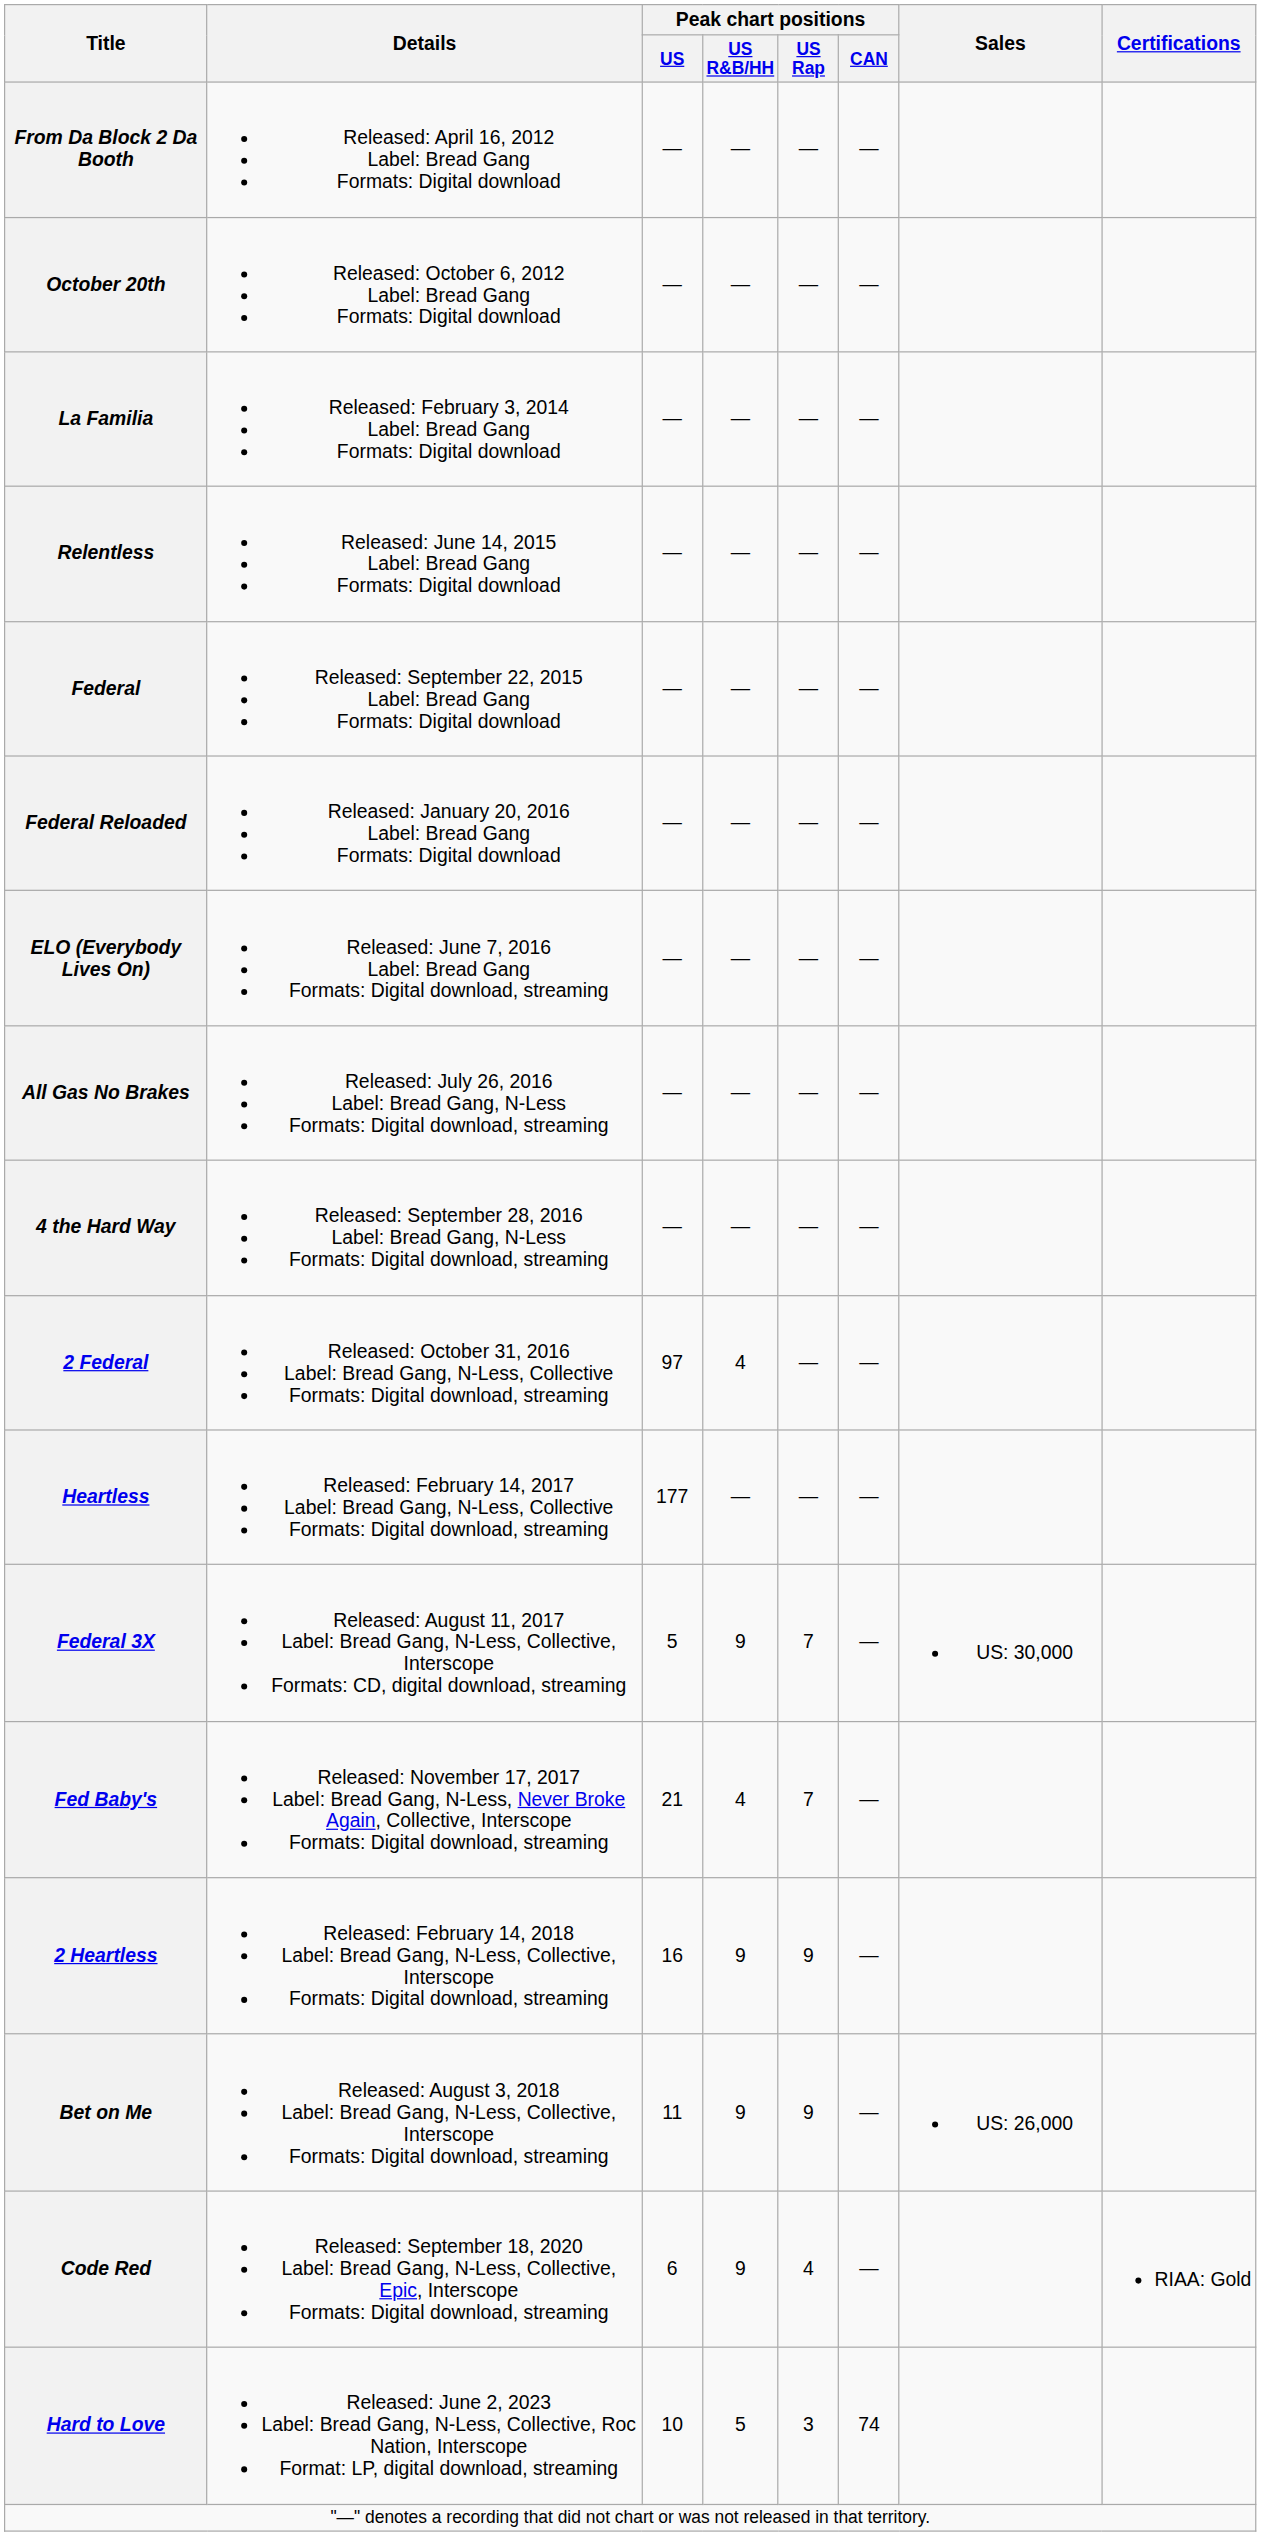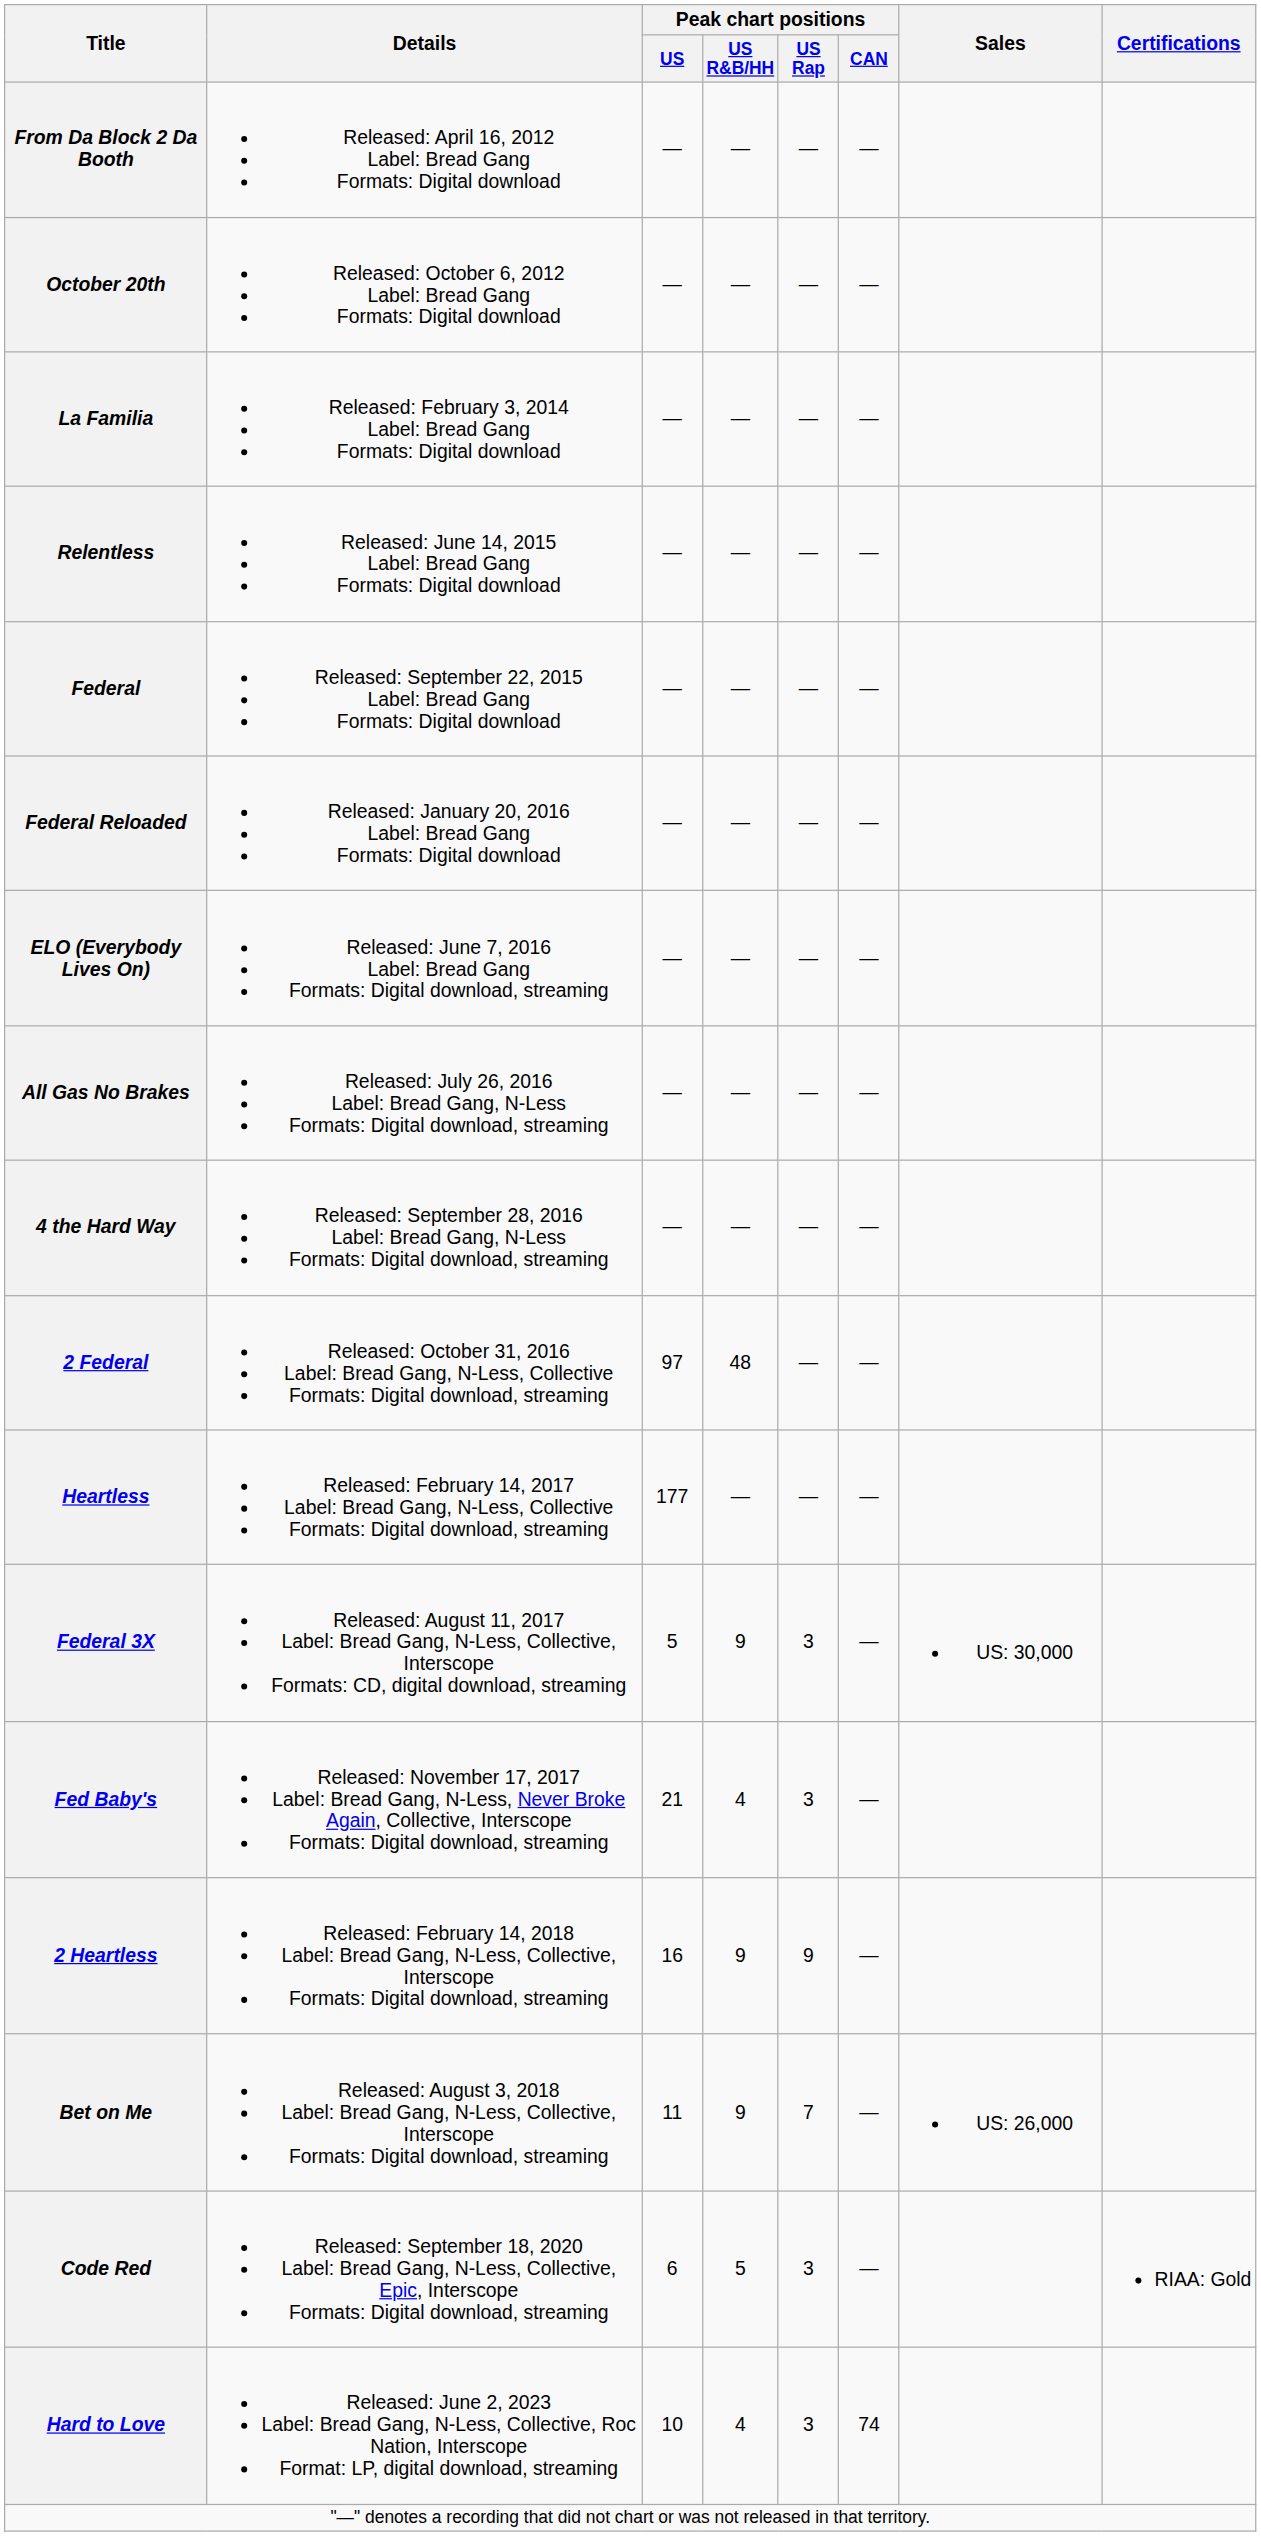 <table class="wikitable plainrowheaders" style="text-align:center;">
 <tr>
 <th scope="col" rowspan="2" style="width:10em;">Title</th>
 <th scope="col" rowspan="2" style="width:22em;">Details</th>
 <th scope="col" colspan="4">Peak chart positions</th>
 <th scope="col" rowspan="2" style="width:10em;">Sales</th>
 <th rowspan="2"><a href='#'>Certifications</a></th>
 </tr>
 <tr>
 <th scope="col" style="width:3em;font-size:90%;"><a href='#'>US</a><br></th>
 <th scope="col" style="width:3em;font-size:90%;"><a href='#'>US<br>R&B/HH</a><br></th>
 <th scope="col" style="width:3em;font-size:90%;"><a href='#'>US<br>Rap</a><br></th>
 <th scope="col" style="width:3em;font-size:90%;"><a href='#'>CAN</a><br></th>
 </tr>
 <tr>
 <th scope="row"><em>From Da Block 2 Da Booth</em></th>
 <td><br><ul><li>Released: April 16, 2012</li><li>Label: Bread Gang</li><li>Formats: Digital download</li></ul></td>
 <td>—</td>
 <td>—</td>
 <td>—</td>
 <td>—</td>
 <td></td>
 <td></td>
 </tr>
 <tr>
 <th scope="row"><em>October 20th</em></th>
 <td><br><ul><li>Released: October 6, 2012</li><li>Label: Bread Gang</li><li>Formats: Digital download</li></ul></td>
 <td>—</td>
 <td>—</td>
 <td>—</td>
 <td>—</td>
 <td></td>
 <td></td>
 </tr>
 <tr>
 <th scope="row"><em>La Familia</em><br></th>
 <td><br><ul><li>Released: February 3, 2014</li><li>Label: Bread Gang</li><li>Formats: Digital download</li></ul></td>
 <td>—</td>
 <td>—</td>
 <td>—</td>
 <td>—</td>
 <td></td>
 <td></td>
 </tr>
 <tr>
 <th scope="row"><em>Relentless</em></th>
 <td><br><ul><li>Released: June 14, 2015</li><li>Label: Bread Gang</li><li>Formats: Digital download</li></ul></td>
 <td>—</td>
 <td>—</td>
 <td>—</td>
 <td>—</td>
 <td></td>
 <td></td>
 </tr>
 <tr>
 <th scope="row"><em>Federal</em></th>
 <td><br><ul><li>Released: September 22, 2015</li><li>Label: Bread Gang</li><li>Formats: Digital download</li></ul></td>
 <td>—</td>
 <td>—</td>
 <td>—</td>
 <td>—</td>
 <td></td>
 <td></td>
 </tr>
 <tr>
 <th scope="row"><em>Federal Reloaded</em></th>
 <td><br><ul><li>Released: January 20, 2016</li><li>Label: Bread Gang</li><li>Formats: Digital download</li></ul></td>
 <td>—</td>
 <td>—</td>
 <td>—</td>
 <td>—</td>
 <td></td>
 <td></td>
 </tr>
 <tr>
 <th scope="row"><em>ELO (Everybody Lives On)</em></th>
 <td><br><ul><li>Released: June 7, 2016</li><li>Label: Bread Gang</li><li>Formats: Digital download, streaming</li></ul></td>
 <td>—</td>
 <td>—</td>
 <td>—</td>
 <td>—</td>
 <td></td>
 <td></td>
 </tr>
 <tr>
 <th scope="row"><em>All Gas No Brakes</em></th>
 <td><br><ul><li>Released: July 26, 2016</li><li>Label: Bread Gang, N-Less</li><li>Formats: Digital download, streaming</li></ul></td>
 <td>—</td>
 <td>—</td>
 <td>—</td>
 <td>—</td>
 <td></td>
 <td></td>
 </tr>
 <tr>
 <th scope="row"><em>4 the Hard Way</em></th>
 <td><br><ul><li>Released: September 28, 2016</li><li>Label: Bread Gang, N-Less</li><li>Formats: Digital download, streaming</li></ul></td>
 <td>—</td>
 <td>—</td>
 <td>—</td>
 <td>—</td>
 <td></td>
 <td></td>
 </tr>
 <tr>
 <th scope="row"><em><a href='#'>2 Federal</a></em><br></th>
 <td><br><ul><li>Released: October 31, 2016</li><li>Label: Bread Gang, N-Less, Collective</li><li>Formats: Digital download, streaming</li></ul></td>
 <td>97</td>
-<td>4</td>
+<td>48</td>
 <td>—</td>
 <td>—</td>
 <td></td>
 <td></td>
 </tr>
 <tr>
 <th scope="row"><em><a href='#'>Heartless</a></em></th>
 <td><br><ul><li>Released: February 14, 2017</li><li>Label: Bread Gang, N-Less, Collective</li><li>Formats: Digital download, streaming</li></ul></td>
 <td>177</td>
 <td>—</td>
 <td>—</td>
 <td>—</td>
 <td></td>
 <td></td>
 </tr>
 <tr>
 <th scope="row"><em><a href='#'>Federal 3X</a></em></th>
 <td><br><ul><li>Released: August 11, 2017</li><li>Label: Bread Gang, N-Less, Collective, Interscope</li><li>Formats: CD, digital download, streaming</li></ul></td>
 <td>5</td>
 <td>9</td>
-<td>7</td>
+<td>3</td>
 <td>—</td>
 <td><br><ul><li>US: 30,000</li></ul></td>
 <td></td>
 </tr>
 <tr>
 <th scope="row"><em><a href='#'>Fed Baby's</a></em><br></th>
 <td><br><ul><li>Released: November 17, 2017</li><li>Label: Bread Gang, N-Less, <a href='#'>Never Broke Again</a>, Collective, Interscope</li><li>Formats: Digital download, streaming</li></ul></td>
 <td>21</td>
 <td>4</td>
-<td>7</td>
+<td>3</td>
 <td>—</td>
 <td></td>
 <td></td>
 </tr>
 <tr>
 <th scope="row"><em><a href='#'>2 Heartless</a></em></th>
 <td><br><ul><li>Released: February 14, 2018</li><li>Label: Bread Gang, N-Less, Collective, Interscope</li><li>Formats: Digital download, streaming</li></ul></td>
 <td>16</td>
 <td>9</td>
 <td>9</td>
 <td>—</td>
 <td></td>
 <td></td>
 </tr>
 <tr>
 <th scope="row"><em>Bet on Me</em></th>
 <td><br><ul><li>Released: August 3, 2018</li><li>Label: Bread Gang, N-Less, Collective, Interscope</li><li>Formats: Digital download, streaming</li></ul></td>
 <td>11</td>
 <td>9</td>
-<td>9</td>
+<td>7</td>
 <td>—</td>
 <td><br><ul><li>US: 26,000</li></ul></td>
 <td></td>
 </tr>
 <tr>
 <th scope="row"><em>Code Red</em><br></th>
 <td><br><ul><li>Released: September 18, 2020</li><li>Label: Bread Gang, N-Less, Collective, <a href='#'>Epic</a>, Interscope</li><li>Formats: Digital download, streaming</li></ul></td>
 <td>6</td>
-<td>9</td>
-<td>4</td>
+<td>5</td>
+<td>3</td>
 <td>—</td>
 <td></td>
 <td><br><ul><li>RIAA: Gold</li></ul></td>
 </tr>
 <tr>
 <th scope="row"><em><a href='#'>Hard to Love</a></em></th>
 <td><br><ul><li>Released: June 2, 2023</li><li>Label: Bread Gang, N-Less, Collective, Roc Nation, Interscope</li><li>Format: LP, digital download, streaming</li></ul></td>
 <td>10</td>
-<td>5</td>
+<td>4</td>
 <td>3</td>
 <td>74</td>
 <td></td>
 <td></td>
 </tr>
 <tr>
 <td colspan="8" style="font-size:90%">"—" denotes a recording that did not chart or was not released in that territory.</td>
 </tr>
 </table>
